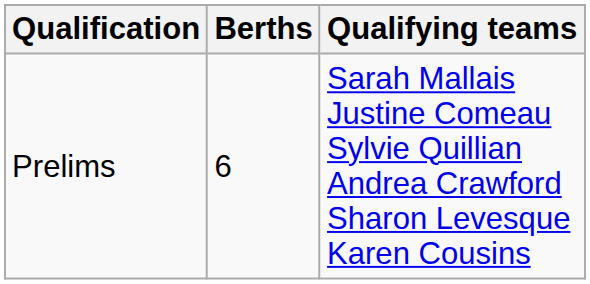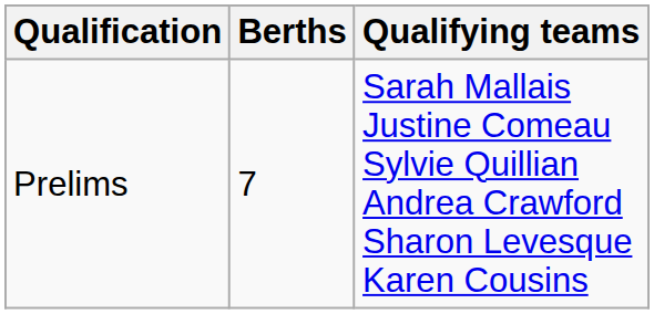 <table class="wikitable" border="1">
 <tr>
 <th>Qualification</th>
 <th>Berths</th>
 <th>Qualifying teams</th>
 </tr>
 <tr>
 <td>Prelims</td>
-<td>6</td>
+<td>7</td>
 <td><a href='#'>Sarah Mallais</a> <br> <a href='#'>Justine Comeau</a> <br> <a href='#'>Sylvie Quillian</a> <br> <a href='#'>Andrea Crawford</a> <br> <a href='#'>Sharon Levesque</a> <br> <a href='#'>Karen Cousins</a></td>
 </tr>
 </table>
